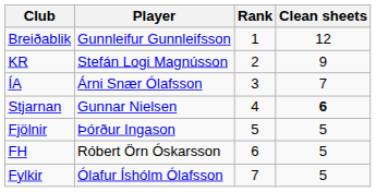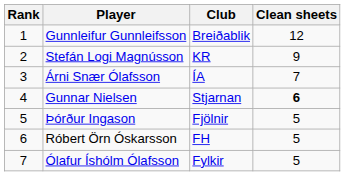 <table class="wikitable sortable" style="text-align:center">
 <tr>
+<th>Rank</th>
+<th>Player</th>
 <th>Club</th>
-<th>Player</th>
-<th>Rank</th>
 <th>Clean sheets</th>
 </tr>
 <tr>
+<td>1</td>
+<td align="left"> <a href='#'>Gunnleifur Gunnleifsson</a></td>
 <td align="left"><a href='#'>Breiðablik</a></td>
-<td align="left"> <a href='#'>Gunnleifur Gunnleifsson</a></td>
-<td>1</td>
 <td>12</td>
 </tr>
 <tr>
+<td>2</td>
+<td align="left"> <a href='#'>Stefán Logi Magnússon</a></td>
 <td align="left"><a href='#'>KR</a></td>
-<td align="left"> <a href='#'>Stefán Logi Magnússon</a></td>
-<td>2</td>
 <td>9</td>
 </tr>
 <tr>
+<td>3</td>
+<td align="left"> <a href='#'>Árni Snær Ólafsson</a></td>
 <td align="left"><a href='#'>ÍA</a></td>
-<td align="left"> <a href='#'>Árni Snær Ólafsson</a></td>
-<td>3</td>
 <td>7</td>
 </tr>
 <tr>
+<td>4</td>
+<td align="left"> <a href='#'>Gunnar Nielsen</a></td>
 <td align="left"><a href='#'>Stjarnan</a></td>
-<td align="left"> <a href='#'>Gunnar Nielsen</a></td>
-<td>4</td>
 <td><strong>6</strong></td>
 </tr>
 <tr>
+<td>5</td>
+<td align="left"> <a href='#'>Þórður Ingason</a></td>
 <td align="left"><a href='#'>Fjölnir</a></td>
-<td align="left"> <a href='#'>Þórður Ingason</a></td>
-<td>5</td>
 <td>5</td>
 </tr>
 <tr>
+<td>6</td>
+<td align="left"> Róbert Örn Óskarsson</td>
 <td align="left"><a href='#'>FH</a></td>
-<td align="left"> Róbert Örn Óskarsson</td>
-<td>6</td>
 <td>5</td>
 </tr>
 <tr>
+<td>7</td>
+<td align="left"> <a href='#'>Ólafur Íshólm Ólafsson</a></td>
 <td align="left"><a href='#'>Fylkir</a></td>
-<td align="left"> <a href='#'>Ólafur Íshólm Ólafsson</a></td>
-<td>7</td>
 <td>5</td>
 </tr>
 </table>
